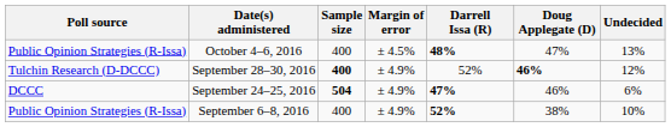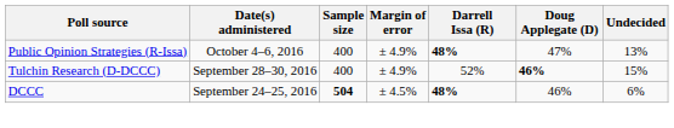 <table class="wikitable">
 <tr>
 <th>Poll source</th>
 <th>Date(s)<br>administered</th>
 <th>Sample<br>size</th>
 <th>Margin of<br>error</th>
 <th style="width:100px;">Darrell<br>Issa (R)</th>
 <th style="width:100px;">Doug<br>Applegate (D)</th>
 <th>Undecided</th>
 </tr>
 <tr>
 <td><a href='#'>Public Opinion Strategies (R-Issa)</a></td>
 <td align=center>October 4–6, 2016</td>
 <td align=center>400</td>
-<td align=center>± 4.5%</td>
+<td align=center>± 4.9%</td>
 <td><strong>48%</strong></td>
 <td align=center>47%</td>
 <td align=center>13%</td>
 </tr>
 <tr>
 <td><a href='#'>Tulchin Research (D-DCCC)</a></td>
 <td align=center>September 28–30, 2016</td>
-<td align=center><strong>400</strong></td>
+<td align=center>400</td>
 <td align=center>± 4.9%</td>
 <td align=center>52%</td>
 <td><strong>46%</strong></td>
-<td align=center>12%</td>
+<td align=center>15%</td>
 </tr>
 <tr>
 <td><a href='#'>DCCC</a></td>
 <td align=center>September 24–25, 2016</td>
 <td align=center><strong>504</strong></td>
-<td align=center>± 4.9%</td>
-<td><strong>47%</strong></td>
+<td align=center>± 4.5%</td>
+<td><strong>48%</strong></td>
 <td align=center>46%</td>
 <td align=center>6%</td>
 </tr>
-<tr>
-<td><a href='#'>Public Opinion Strategies (R-Issa)</a></td>
-<td align=center>September 6–8, 2016</td>
-<td align=center>400</td>
-<td align=center>± 4.9%</td>
-<td><strong>52%</strong></td>
-<td align=center>38%</td>
-<td align=center>10%</td>
-</tr>
 </table>
